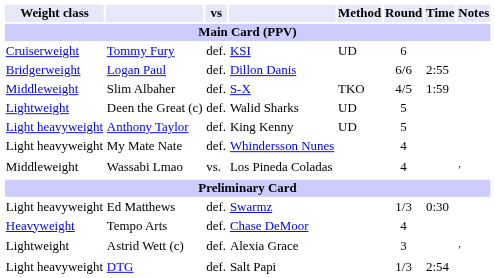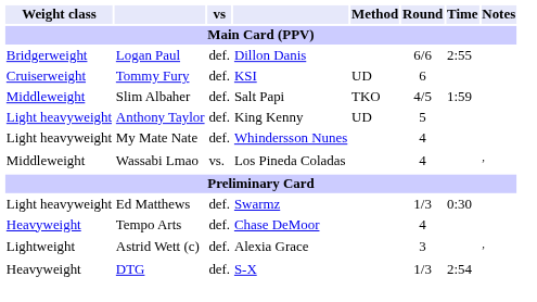 <table class="toccolours" style="font-size: 85%;">
 <tr>
 <th style="background:#e6e8fa; color:#000; text-align:center;">Weight class</th>
 <th style="background:#e6e8fa; color:#000; text-align:center;"></th>
 <th style="background:#e6e8fa; color:#000; text-align:center;">vs</th>
 <th style="background:#e6e8fa; color:#000; text-align:center;"></th>
 <th style="background:#e6e8fa; color:#000; text-align:center;">Method</th>
 <th style="background:#e6e8fa; color:#000; text-align:center;">Round</th>
 <th style="background:#e6e8fa; color:#000; text-align:center;">Time</th>
 <th style="background:#e6e8fa; color:#000; text-align:center;">Notes</th>
 </tr>
 <tr>
 <th colspan="8" style="background-color: #ccccff;">Main Card (PPV)</th>
 </tr>
 <tr>
+<td><a href='#'>Bridgerweight</a></td>
+<td><a href='#'>Logan Paul</a></td>
+<td>def.</td>
+<td><a href='#'>Dillon Danis</a></td>
+<td></td>
+<td align="center">6/6</td>
+<td>2:55</td>
+<td></td>
+</tr>
+<tr>
 <td><a href='#'>Cruiserweight</a></td>
 <td><a href='#'>Tommy Fury</a></td>
 <td>def.</td>
 <td><a href='#'>KSI</a></td>
 <td>UD</td>
 <td align="center">6</td>
 <td></td>
 <td></td>
 </tr>
 <tr>
-<td><a href='#'>Bridgerweight</a></td>
-<td><a href='#'>Logan Paul</a></td>
-<td>def.</td>
-<td><a href='#'>Dillon Danis</a></td>
-<td></td>
-<td align="center">6/6</td>
-<td>2:55</td>
-<td></td>
-</tr>
-<tr>
 <td><a href='#'>Middleweight</a></td>
 <td>Slim Albaher</td>
 <td>def.</td>
-<td><a href='#'>S-X</a></td>
+<td>Salt Papi</td>
 <td>TKO</td>
 <td align="center">4/5</td>
 <td>1:59</td>
-<td></td>
-</tr>
-<tr>
-<td><a href='#'>Lightweight</a></td>
-<td>Deen the Great (c)</td>
-<td>def.</td>
-<td>Walid Sharks</td>
-<td>UD</td>
-<td align="center">5</td>
-<td></td>
 <td></td>
 </tr>
 <tr>
 <td><a href='#'>Light heavyweight</a></td>
 <td><a href='#'>Anthony Taylor</a></td>
 <td>def.</td>
 <td>King Kenny</td>
 <td>UD</td>
 <td align="center">5</td>
 <td></td>
 <td></td>
 </tr>
 <tr>
 <td>Light heavyweight</td>
 <td>My Mate Nate</td>
 <td>def.</td>
 <td><a href='#'>Whindersson Nunes</a></td>
 <td></td>
 <td align="center">4</td>
 <td></td>
 <td></td>
 </tr>
 <tr>
 <td>Middleweight</td>
 <td>Wassabi Lmao<br></td>
 <td>vs.</td>
 <td>Los Pineda Coladas<br></td>
 <td></td>
 <td align="center">4</td>
 <td></td>
 <td><sup>, </sup></td>
 </tr>
 <tr>
 <th colspan="8" style="background-color: #ccccff;">Preliminary Card</th>
 </tr>
 <tr>
 <td>Light heavyweight</td>
 <td>Ed Matthews</td>
 <td>def.</td>
 <td><a href='#'>Swarmz</a></td>
 <td></td>
 <td align="center">1/3</td>
 <td>0:30</td>
 <td></td>
 </tr>
 <tr>
 <td><a href='#'>Heavyweight</a></td>
 <td>Tempo Arts</td>
 <td>def.</td>
 <td><a href='#'>Chase DeMoor</a></td>
 <td></td>
 <td align="center">4</td>
 <td></td>
 <td></td>
 </tr>
 <tr>
 <td>Lightweight</td>
 <td>Astrid Wett (c)</td>
 <td>def.</td>
 <td>Alexia Grace</td>
 <td></td>
 <td align="center">3</td>
 <td></td>
 <td><sup>,</sup> </td>
 </tr>
 <tr>
-<td>Light heavyweight</td>
+<td>Heavyweight</td>
 <td><a href='#'>DTG</a></td>
 <td>def.</td>
-<td>Salt Papi</td>
+<td><a href='#'>S-X</a></td>
 <td></td>
 <td align="center">1/3</td>
 <td>2:54</td>
 <td></td>
 </tr>
 </table>
